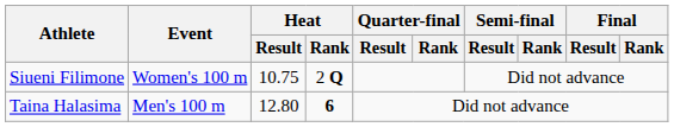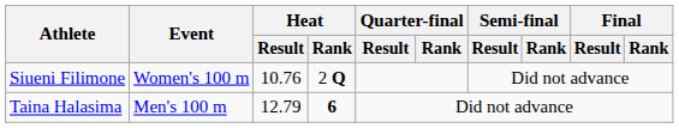 <table class="wikitable" style="font-size:90%">
 <tr>
 <th rowspan="2">Athlete</th>
 <th rowspan="2">Event</th>
 <th colspan="2">Heat</th>
 <th colspan="2">Quarter-final</th>
 <th colspan="2">Semi-final</th>
 <th colspan="2">Final</th>
 </tr>
 <tr style="font-size:95%">
 <th>Result</th>
 <th>Rank</th>
 <th>Result</th>
 <th>Rank</th>
 <th>Result</th>
 <th>Rank</th>
 <th>Result</th>
 <th>Rank</th>
 </tr>
 <tr align=center>
 <td align=left><a href='#'>Siueni Filimone</a></td>
 <td align=left><a href='#'>Women's 100 m</a></td>
-<td>10.75</td>
+<td>10.76</td>
 <td>2 <strong>Q</strong></td>
 <td colspan=2></td>
 <td colspan=4>Did not advance</td>
 </tr>
 <tr align=center>
 <td align=left><a href='#'>Taina Halasima</a></td>
 <td align=left><a href='#'>Men's 100 m</a></td>
-<td>12.80</td>
+<td>12.79</td>
 <td><strong>6</strong></td>
 <td colspan=6>Did not advance</td>
 </tr>
 </table>
